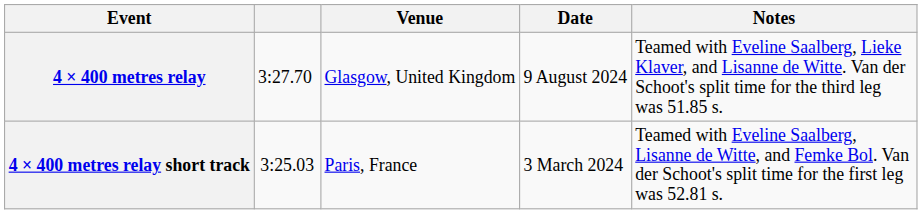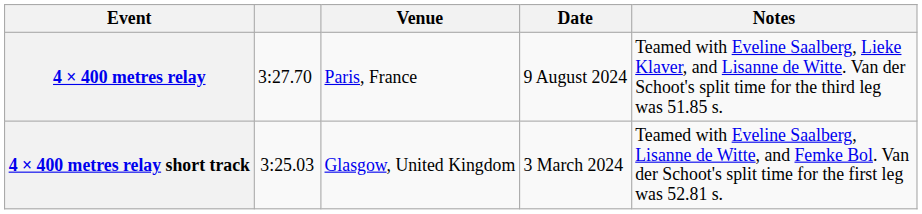 <table class="wikitable">
 <tr>
 <th scope="col">Event</th>
 <th scope="col"></th>
 <th scope="col">Venue</th>
 <th scope="col">Date</th>
 <th scope="col" style="width:250px;">Notes</th>
 </tr>
 <tr>
 <th scope="row"><a href='#'>4&nbsp;× 400&nbsp;metres relay</a></th>
 <td style="text-align:center;">3:27.70 </td>
-<td><a href='#'>Glasgow</a>, United Kingdom</td>
+<td><a href='#'>Paris</a>, France</td>
 <td>9 August 2024</td>
 <td>Teamed with <a href='#'>Eveline Saalberg</a>, <a href='#'>Lieke Klaver</a>, and <a href='#'>Lisanne de Witte</a>. Van der Schoot's split time for the third leg was 51.85 s.</td>
 </tr>
 <tr>
 <th scope="row"><a href='#'>4&nbsp;× 400&nbsp;metres relay</a> short track</th>
 <td style="text-align:center;">3:25.03</td>
-<td><a href='#'>Paris</a>, France</td>
+<td><a href='#'>Glasgow</a>, United Kingdom</td>
 <td>3 March 2024</td>
 <td>Teamed with <a href='#'>Eveline Saalberg</a>, <a href='#'>Lisanne de Witte</a>, and <a href='#'>Femke Bol</a>. Van der Schoot's split time for the first leg was 52.81 s.</td>
 </tr>
 </table>
